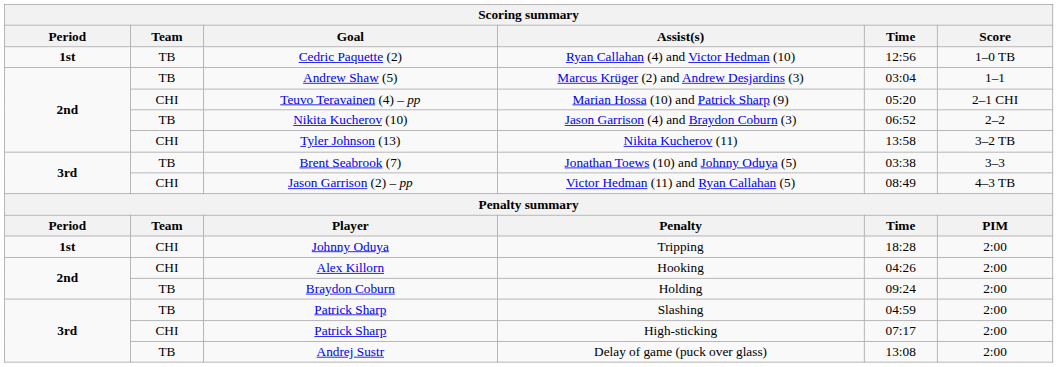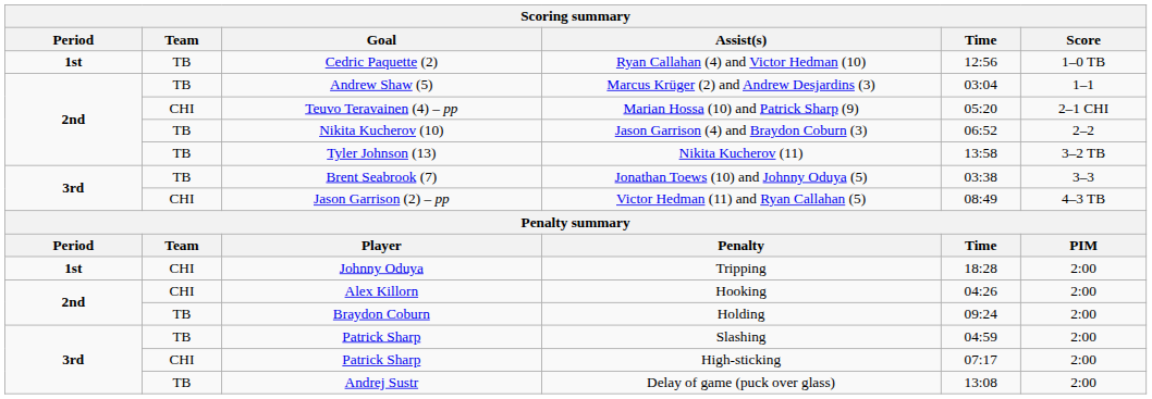 <table style="width:100%;" class="wikitable">
 <tr>
 <th colspan=6>Scoring summary</th>
 </tr>
 <tr>
 <th style="width:12%;">Period</th>
 <th style="width:7%;">Team</th>
 <th style="width:28%;">Goal</th>
 <th style="width:35%;">Assist(s)</th>
 <th style="width:7%;">Time</th>
 <th style="width:11%;">Score</th>
 </tr>
 <tr>
 <td style="text-align:center;"><strong>1st</strong></td>
 <td align=center>TB</td>
 <td align=center><a href='#'>Cedric Paquette</a> (2)</td>
 <td align=center><a href='#'>Ryan Callahan</a> (4) and <a href='#'>Victor Hedman</a> (10)</td>
 <td align=center>12:56</td>
 <td align=center>1–0 TB</td>
 </tr>
 <tr>
 <td style="text-align:center;" rowspan="4"><strong>2nd</strong></td>
 <td align=center>TB</td>
 <td align=center><a href='#'>Andrew Shaw</a> (5)</td>
 <td align=center><a href='#'>Marcus Krüger</a> (2) and <a href='#'>Andrew Desjardins</a> (3)</td>
 <td align=center>03:04</td>
 <td align=center>1–1</td>
 </tr>
 <tr>
 <td align=center>CHI</td>
 <td align=center><a href='#'>Teuvo Teravainen</a> (4) – <em>pp</em></td>
 <td align=center><a href='#'>Marian Hossa</a> (10) and <a href='#'>Patrick Sharp</a> (9)</td>
 <td align=center>05:20</td>
 <td align=center>2–1 CHI</td>
 </tr>
 <tr>
 <td align=center>TB</td>
 <td align=center><a href='#'>Nikita Kucherov</a> (10)</td>
 <td align=center><a href='#'>Jason Garrison</a> (4) and <a href='#'>Braydon Coburn</a> (3)</td>
 <td align=center>06:52</td>
 <td align=center>2–2</td>
 </tr>
 <tr>
-<td align=center>CHI</td>
+<td align=center>TB</td>
 <td align=center><a href='#'>Tyler Johnson</a> (13)</td>
 <td align=center><a href='#'>Nikita Kucherov</a> (11)</td>
 <td align=center>13:58</td>
 <td align=center>3–2 TB</td>
 </tr>
 <tr>
 <td style="text-align:center;" rowspan="2"><strong>3rd</strong></td>
 <td align=center>TB</td>
 <td align=center><a href='#'>Brent Seabrook</a> (7)</td>
 <td align=center><a href='#'>Jonathan Toews</a> (10) and <a href='#'>Johnny Oduya</a> (5)</td>
 <td align=center>03:38</td>
 <td align=center>3–3</td>
 </tr>
 <tr>
 <td align=center>CHI</td>
 <td align=center><a href='#'>Jason Garrison</a> (2) – <em>pp</em></td>
 <td align=center><a href='#'>Victor Hedman</a> (11) and <a href='#'>Ryan Callahan</a> (5)</td>
 <td align=center>08:49</td>
 <td align=center>4–3 TB</td>
 </tr>
 <tr>
 <th colspan=6>Penalty summary</th>
 </tr>
 <tr>
 <th style="width:12%;">Period</th>
 <th style="width:7%;">Team</th>
 <th style="width:28%;">Player</th>
 <th style="width:35%;">Penalty</th>
 <th style="width:7%;">Time</th>
 <th style="width:11%;">PIM</th>
 </tr>
 <tr>
 <td style="text-align:center;"><strong>1st</strong></td>
 <td align=center>CHI</td>
 <td align=center><a href='#'>Johnny Oduya</a></td>
 <td align=center>Tripping</td>
 <td align=center>18:28</td>
 <td align=center>2:00</td>
 </tr>
 <tr>
 <td style="text-align:center;" rowspan="2"><strong>2nd</strong></td>
 <td align=center>CHI</td>
 <td align=center><a href='#'>Alex Killorn</a></td>
 <td align=center>Hooking</td>
 <td align=center>04:26</td>
 <td align=center>2:00</td>
 </tr>
 <tr>
 <td align=center>TB</td>
 <td align=center><a href='#'>Braydon Coburn</a></td>
 <td align=center>Holding</td>
 <td align=center>09:24</td>
 <td align=center>2:00</td>
 </tr>
 <tr>
 <td style="text-align:center;" rowspan="3"><strong>3rd</strong></td>
 <td align=center>TB</td>
 <td align=center><a href='#'>Patrick Sharp</a></td>
 <td align=center>Slashing</td>
 <td align=center>04:59</td>
 <td align=center>2:00</td>
 </tr>
 <tr>
 <td align=center>CHI</td>
 <td align=center><a href='#'>Patrick Sharp</a></td>
 <td align=center>High-sticking</td>
 <td align=center>07:17</td>
 <td align=center>2:00</td>
 </tr>
 <tr>
 <td align=center>TB</td>
 <td align=center><a href='#'>Andrej Sustr</a></td>
 <td align=center>Delay of game (puck over glass)</td>
 <td align=center>13:08</td>
 <td align=center>2:00</td>
 </tr>
 </table>
